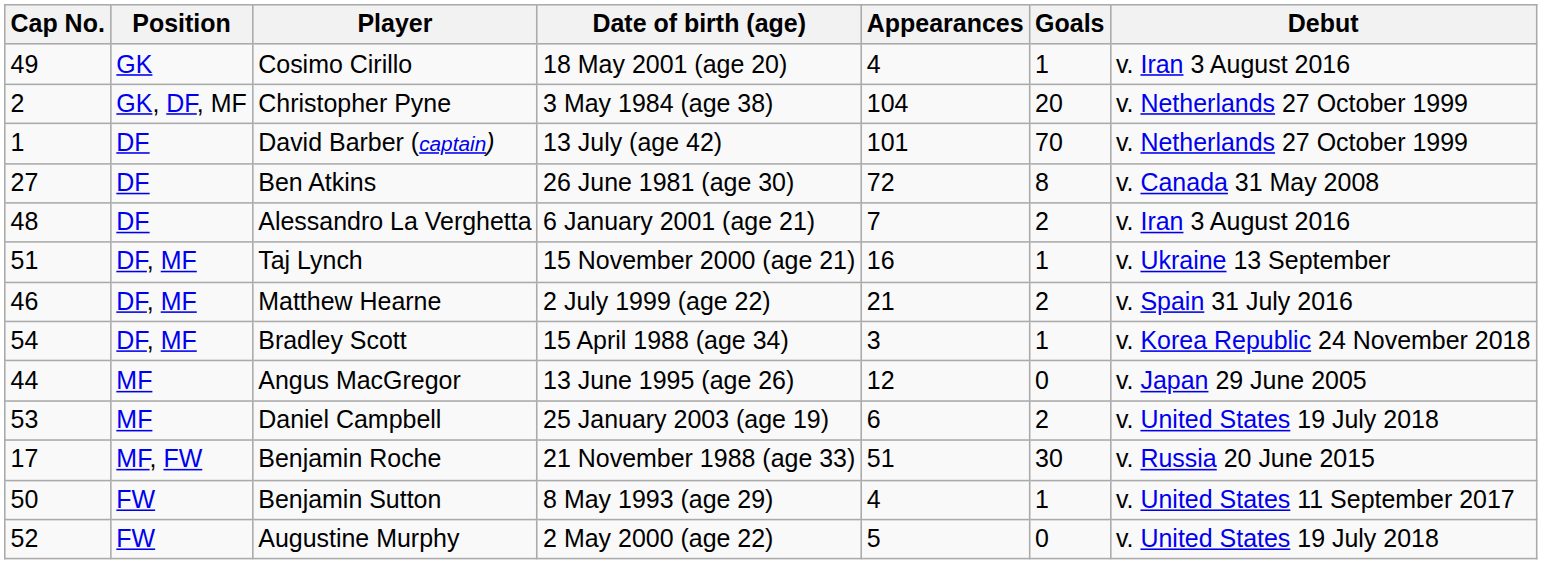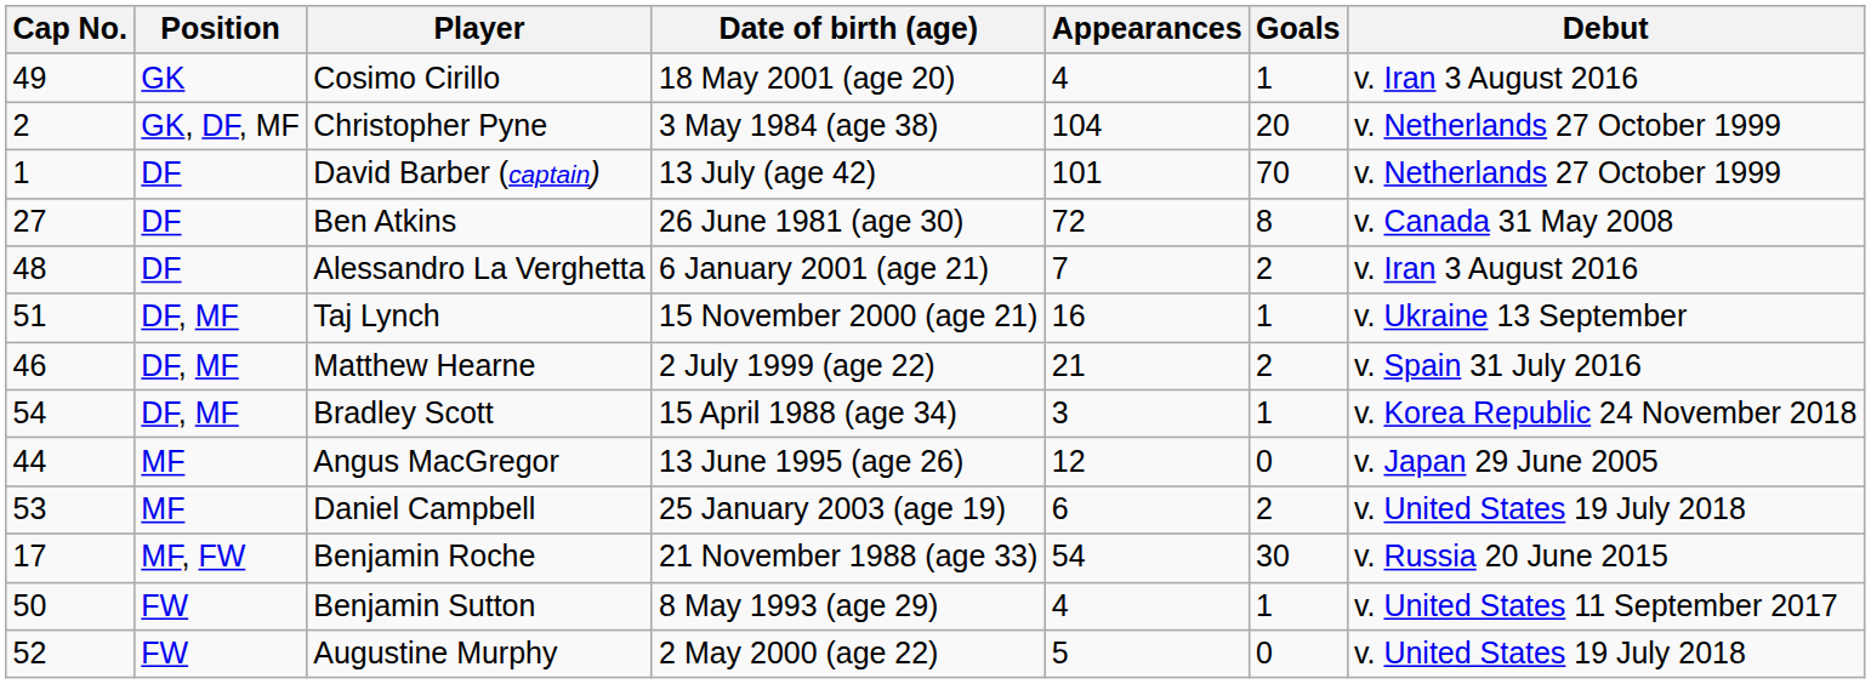 <table class="wikitable sortable">
 <tr>
 <th>Cap No.</th>
 <th>Position</th>
 <th>Player</th>
 <th>Date of birth (age)</th>
 <th>Appearances</th>
 <th>Goals</th>
 <th>Debut</th>
 </tr>
 <tr>
 <td>49</td>
 <td><a href='#'>GK</a></td>
 <td>Cosimo Cirillo</td>
 <td>18 May 2001 (age 20)</td>
 <td>4</td>
 <td>1</td>
 <td>v.  <a href='#'>Iran</a> 3 August 2016</td>
 </tr>
 <tr>
 <td>2</td>
 <td><a href='#'>GK</a>, <a href='#'>DF</a>, MF</td>
 <td>Christopher Pyne</td>
 <td>3 May 1984 (age 38)</td>
 <td>104</td>
 <td>20</td>
 <td>v.  <a href='#'>Netherlands</a> 27 October 1999</td>
 </tr>
 <tr>
 <td>1</td>
 <td><a href='#'>DF</a></td>
 <td>David Barber (<em><small><a href='#'>captain</a></small>)</em></td>
 <td>13 July (age 42)</td>
 <td>101</td>
 <td>70</td>
 <td>v.  <a href='#'>Netherlands</a> 27 October 1999</td>
 </tr>
 <tr>
 <td>27</td>
 <td><a href='#'>DF</a></td>
 <td>Ben Atkins</td>
 <td>26 June 1981 (age 30)</td>
 <td>72</td>
 <td>8</td>
 <td>v.  <a href='#'>Canada</a> 31 May 2008</td>
 </tr>
 <tr>
 <td>48</td>
 <td><a href='#'>DF</a></td>
 <td>Alessandro La Verghetta</td>
 <td>6 January 2001 (age 21)</td>
 <td>7</td>
 <td>2</td>
 <td>v.  <a href='#'>Iran</a> 3 August 2016</td>
 </tr>
 <tr>
 <td>51</td>
 <td><a href='#'>DF</a>, <a href='#'>MF</a></td>
 <td>Taj Lynch</td>
 <td>15 November 2000 (age 21)</td>
 <td>16</td>
 <td>1</td>
 <td>v.  <a href='#'>Ukraine</a> 13 September</td>
 </tr>
 <tr>
 <td>46</td>
 <td><a href='#'>DF</a>, <a href='#'>MF</a></td>
 <td>Matthew Hearne</td>
 <td>2 July 1999 (age 22)</td>
 <td>21</td>
 <td>2</td>
 <td>v.  <a href='#'>Spain</a> 31 July 2016</td>
 </tr>
 <tr>
 <td>54</td>
 <td><a href='#'>DF</a>, <a href='#'>MF</a></td>
 <td>Bradley Scott</td>
 <td>15 April 1988 (age 34)</td>
 <td>3</td>
 <td>1</td>
 <td>v.  <a href='#'>Korea Republic</a> 24 November 2018</td>
 </tr>
 <tr>
 <td>44</td>
 <td><a href='#'>MF</a></td>
 <td>Angus MacGregor</td>
 <td>13 June 1995 (age 26)</td>
 <td>12</td>
 <td>0</td>
 <td>v.  <a href='#'>Japan</a> 29 June 2005</td>
 </tr>
 <tr>
 <td>53</td>
 <td><a href='#'>MF</a></td>
 <td>Daniel Campbell</td>
 <td>25 January 2003 (age 19)</td>
 <td>6</td>
 <td>2</td>
 <td>v.  <a href='#'>United States</a> 19 July 2018</td>
 </tr>
 <tr>
 <td>17</td>
 <td><a href='#'>MF</a>, <a href='#'>FW</a></td>
 <td>Benjamin Roche</td>
 <td>21 November 1988 (age 33)</td>
-<td>51</td>
+<td>54</td>
 <td>30</td>
 <td>v.  <a href='#'>Russia</a> 20 June 2015</td>
 </tr>
 <tr>
 <td>50</td>
 <td><a href='#'>FW</a></td>
 <td>Benjamin Sutton</td>
 <td>8 May 1993 (age 29)</td>
 <td>4</td>
 <td>1</td>
 <td>v.  <a href='#'>United States</a> 11 September 2017</td>
 </tr>
 <tr>
 <td>52</td>
 <td><a href='#'>FW</a></td>
 <td>Augustine Murphy</td>
 <td>2 May 2000 (age 22)</td>
 <td>5</td>
 <td>0</td>
 <td>v.  <a href='#'>United States</a> 19 July 2018</td>
 </tr>
 </table>
